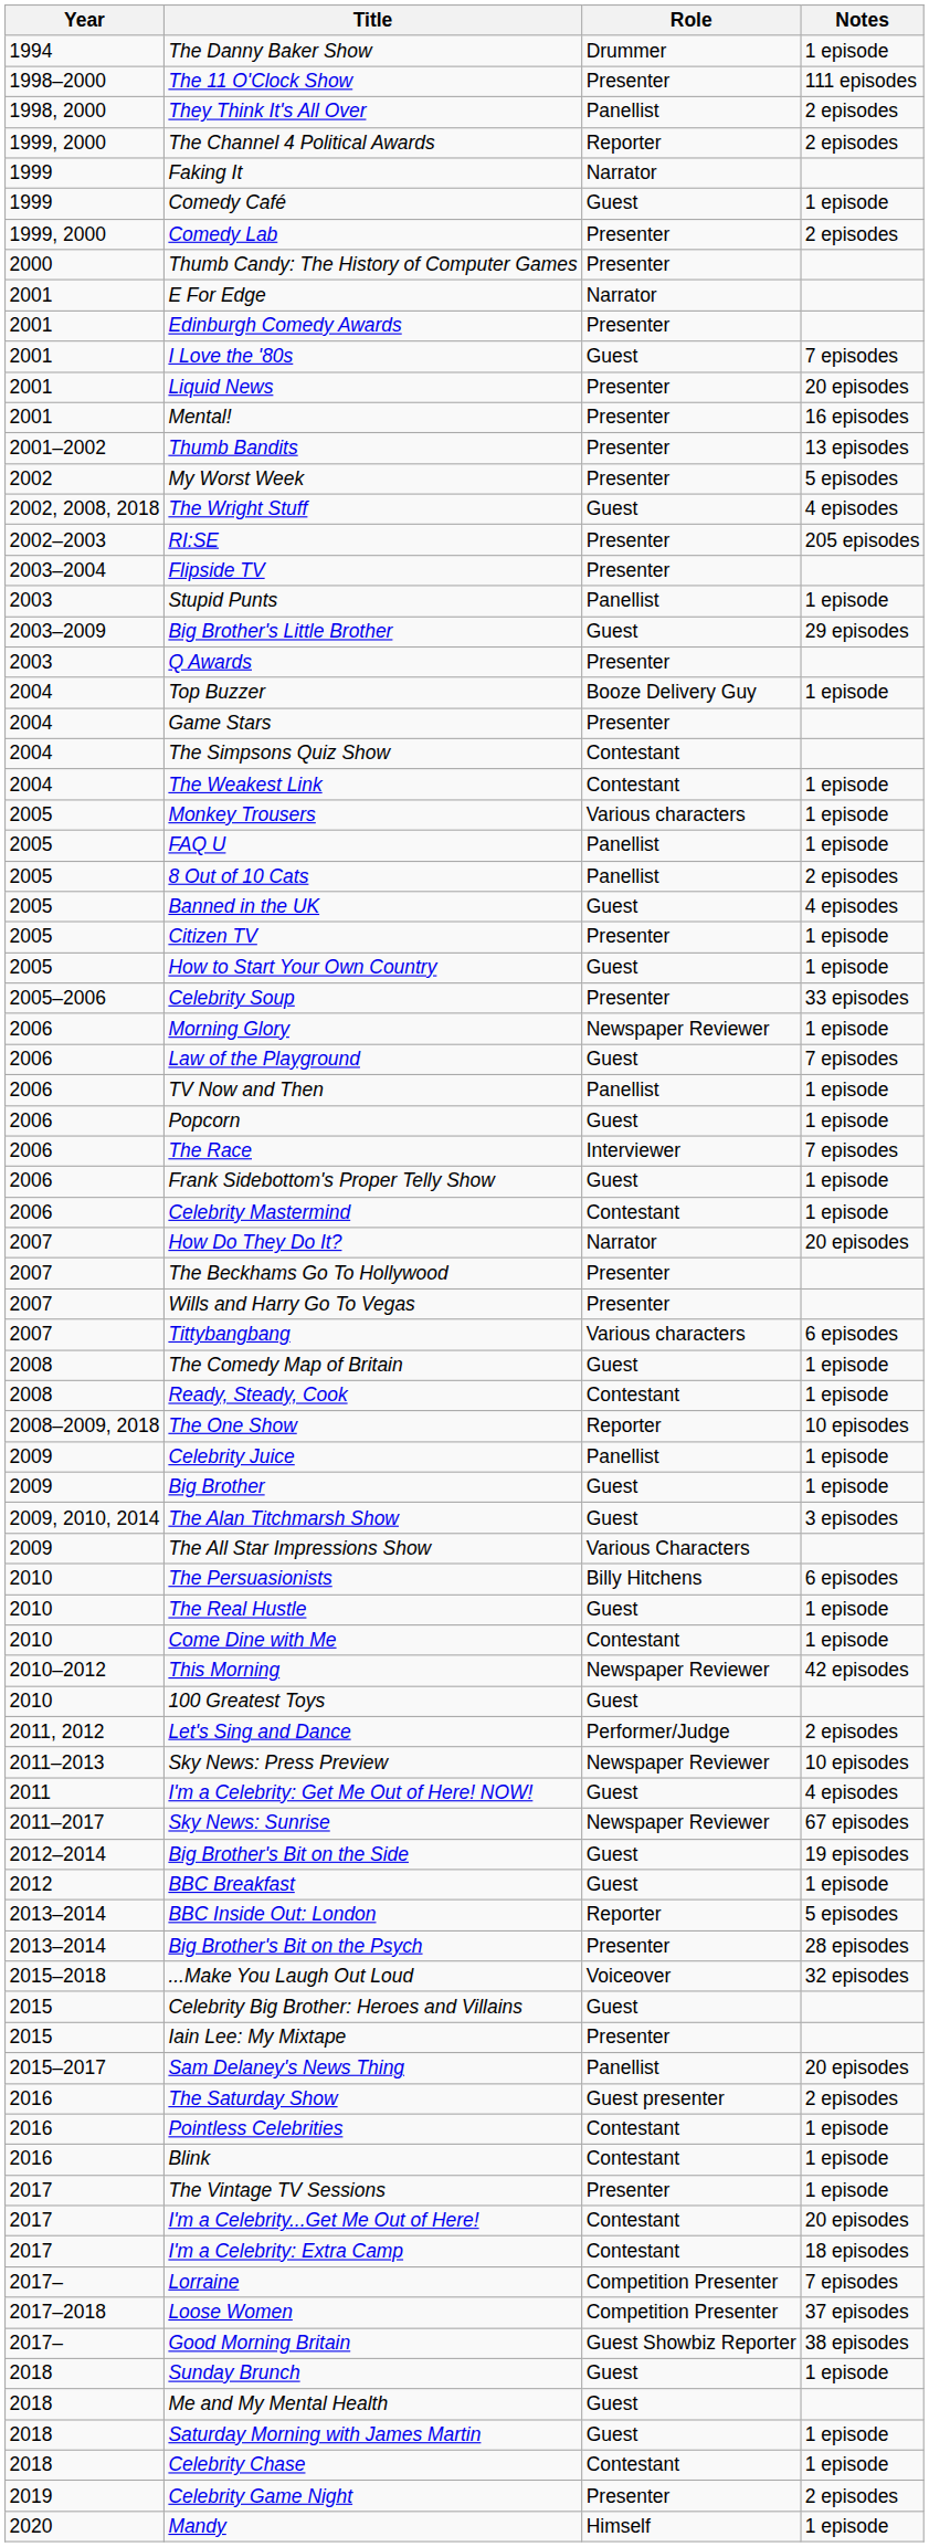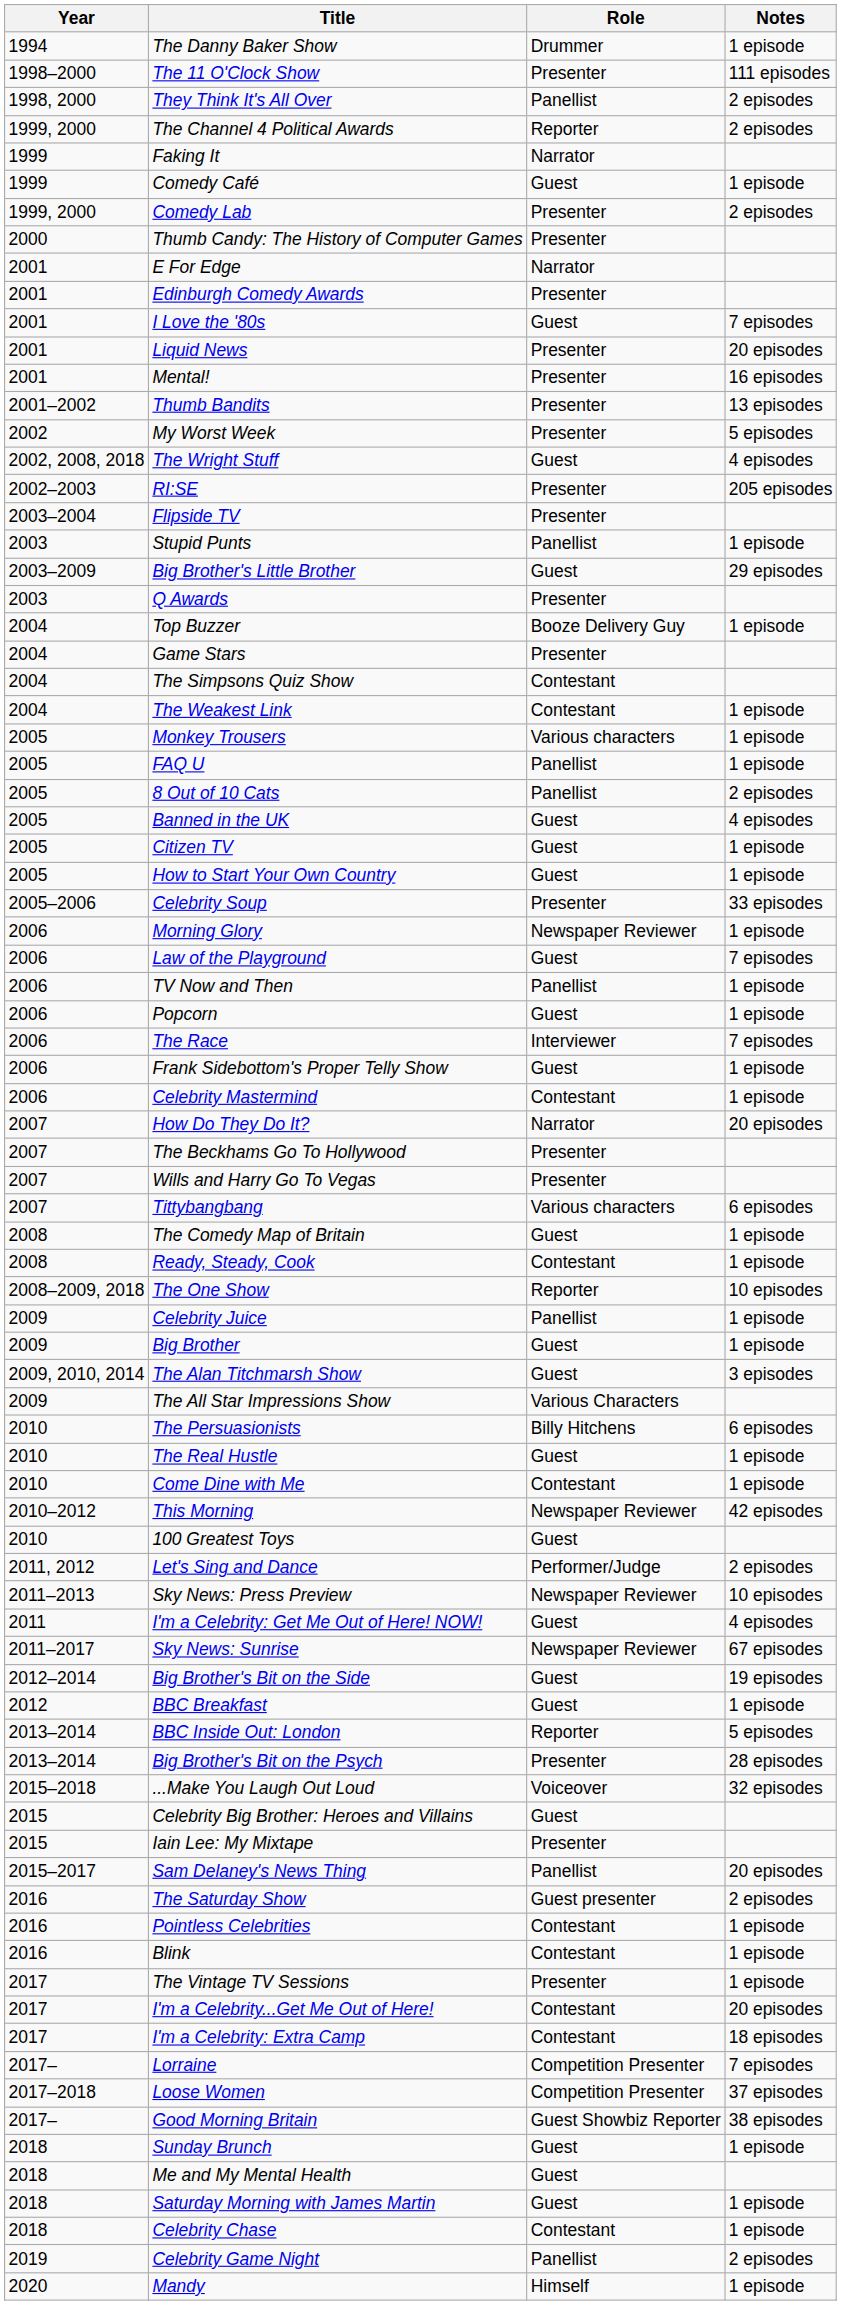 <table class="wikitable sortable">
 <tr>
 <th>Year</th>
 <th>Title</th>
 <th>Role</th>
 <th>Notes</th>
 </tr>
 <tr>
 <td>1994</td>
 <td><em>The Danny Baker Show</em></td>
 <td>Drummer</td>
 <td>1 episode</td>
 </tr>
 <tr>
 <td>1998–2000</td>
 <td><em><a href='#'>The 11 O'Clock Show</a></em></td>
 <td>Presenter</td>
 <td>111 episodes</td>
 </tr>
 <tr>
 <td>1998, 2000</td>
 <td><em><a href='#'>They Think It's All Over</a></em></td>
 <td>Panellist</td>
 <td>2 episodes</td>
 </tr>
 <tr>
 <td>1999, 2000</td>
 <td><em>The Channel 4 Political Awards</em></td>
 <td>Reporter</td>
 <td>2 episodes</td>
 </tr>
 <tr>
 <td>1999</td>
 <td><em>Faking It</em></td>
 <td>Narrator</td>
 <td></td>
 </tr>
 <tr>
 <td>1999</td>
 <td><em>Comedy Café</em></td>
 <td>Guest</td>
 <td>1 episode</td>
 </tr>
 <tr>
 <td>1999, 2000</td>
 <td><em><a href='#'>Comedy Lab</a></em></td>
 <td>Presenter</td>
 <td>2 episodes</td>
 </tr>
 <tr>
 <td>2000</td>
 <td><em>Thumb Candy: The History of Computer Games</em></td>
 <td>Presenter</td>
 <td></td>
 </tr>
 <tr>
 <td>2001</td>
 <td><em>E For Edge</em></td>
 <td>Narrator</td>
 <td></td>
 </tr>
 <tr>
 <td>2001</td>
 <td><em><a href='#'>Edinburgh Comedy Awards</a></em></td>
 <td>Presenter</td>
 <td></td>
 </tr>
 <tr>
 <td>2001</td>
 <td><em><a href='#'>I Love the '80s</a></em></td>
 <td>Guest</td>
 <td>7 episodes</td>
 </tr>
 <tr>
 <td>2001</td>
 <td><em><a href='#'>Liquid News</a></em></td>
 <td>Presenter</td>
 <td>20 episodes</td>
 </tr>
 <tr>
 <td>2001</td>
 <td><em>Mental!</em></td>
 <td>Presenter</td>
 <td>16 episodes</td>
 </tr>
 <tr>
 <td>2001–2002</td>
 <td><em><a href='#'>Thumb Bandits</a></em></td>
 <td>Presenter</td>
 <td>13 episodes</td>
 </tr>
 <tr>
 <td>2002</td>
 <td><em>My Worst Week</em></td>
 <td>Presenter</td>
 <td>5 episodes</td>
 </tr>
 <tr>
 <td>2002, 2008, 2018</td>
 <td><em><a href='#'>The Wright Stuff</a></em></td>
 <td>Guest</td>
 <td>4 episodes</td>
 </tr>
 <tr>
 <td>2002–2003</td>
 <td><em><a href='#'>RI:SE</a></em></td>
 <td>Presenter</td>
 <td>205 episodes</td>
 </tr>
 <tr>
 <td>2003–2004</td>
 <td><em><a href='#'>Flipside TV</a></em></td>
 <td>Presenter</td>
 <td></td>
 </tr>
 <tr>
 <td>2003</td>
 <td><em>Stupid Punts</em></td>
 <td>Panellist</td>
 <td>1 episode</td>
 </tr>
 <tr>
 <td>2003–2009</td>
 <td><em><a href='#'>Big Brother's Little Brother</a></em></td>
 <td>Guest</td>
 <td>29 episodes</td>
 </tr>
 <tr>
 <td>2003</td>
 <td><em><a href='#'>Q Awards</a></em></td>
 <td>Presenter</td>
 <td></td>
 </tr>
 <tr>
 <td>2004</td>
 <td><em>Top Buzzer</em></td>
 <td>Booze Delivery Guy</td>
 <td>1 episode</td>
 </tr>
 <tr>
 <td>2004</td>
 <td><em>Game Stars</em></td>
 <td>Presenter</td>
 <td></td>
 </tr>
 <tr>
 <td>2004</td>
 <td><em>The Simpsons Quiz Show</em></td>
 <td>Contestant</td>
 <td></td>
 </tr>
 <tr>
 <td>2004</td>
 <td><em><a href='#'>The Weakest Link</a></em></td>
 <td>Contestant</td>
 <td>1 episode</td>
 </tr>
 <tr>
 <td>2005</td>
 <td><em><a href='#'>Monkey Trousers</a></em></td>
 <td>Various characters</td>
 <td>1 episode</td>
 </tr>
 <tr>
 <td>2005</td>
 <td><em><a href='#'>FAQ U</a></em></td>
 <td>Panellist</td>
 <td>1 episode</td>
 </tr>
 <tr>
 <td>2005</td>
 <td><em><a href='#'>8 Out of 10 Cats</a></em></td>
 <td>Panellist</td>
 <td>2 episodes</td>
 </tr>
 <tr>
 <td>2005</td>
 <td><em><a href='#'>Banned in the UK</a></em></td>
 <td>Guest</td>
 <td>4 episodes</td>
 </tr>
 <tr>
 <td>2005</td>
 <td><em><a href='#'>Citizen TV</a></em></td>
-<td>Presenter</td>
+<td>Guest</td>
 <td>1 episode</td>
 </tr>
 <tr>
 <td>2005</td>
 <td><em><a href='#'>How to Start Your Own Country</a></em></td>
 <td>Guest</td>
 <td>1 episode</td>
 </tr>
 <tr>
 <td>2005–2006</td>
 <td><em><a href='#'>Celebrity Soup</a></em></td>
 <td>Presenter</td>
 <td>33 episodes</td>
 </tr>
 <tr>
 <td>2006</td>
 <td><em><a href='#'>Morning Glory</a></em></td>
 <td>Newspaper Reviewer</td>
 <td>1 episode</td>
 </tr>
 <tr>
 <td>2006</td>
 <td><em><a href='#'>Law of the Playground</a></em></td>
 <td>Guest</td>
 <td>7 episodes</td>
 </tr>
 <tr>
 <td>2006</td>
 <td><em>TV Now and Then</em></td>
 <td>Panellist</td>
 <td>1 episode</td>
 </tr>
 <tr>
 <td>2006</td>
 <td><em>Popcorn</em></td>
 <td>Guest</td>
 <td>1 episode</td>
 </tr>
 <tr>
 <td>2006</td>
 <td><em><a href='#'>The Race</a></em></td>
 <td>Interviewer</td>
 <td>7 episodes</td>
 </tr>
 <tr>
 <td>2006</td>
 <td><em>Frank Sidebottom's Proper Telly Show</em></td>
 <td>Guest</td>
 <td>1 episode</td>
 </tr>
 <tr>
 <td>2006</td>
 <td><em><a href='#'>Celebrity Mastermind</a></em></td>
 <td>Contestant</td>
 <td>1 episode</td>
 </tr>
 <tr>
 <td>2007</td>
 <td><em><a href='#'>How Do They Do It?</a></em></td>
 <td>Narrator</td>
 <td>20 episodes</td>
 </tr>
 <tr>
 <td>2007</td>
 <td><em>The Beckhams Go To Hollywood</em></td>
 <td>Presenter</td>
 <td></td>
 </tr>
 <tr>
 <td>2007</td>
 <td><em>Wills and Harry Go To Vegas</em></td>
 <td>Presenter</td>
 <td></td>
 </tr>
 <tr>
 <td>2007</td>
 <td><em><a href='#'>Tittybangbang</a></em></td>
 <td>Various characters</td>
 <td>6 episodes</td>
 </tr>
 <tr>
 <td>2008</td>
 <td><em>The Comedy Map of Britain</em></td>
 <td>Guest</td>
 <td>1 episode</td>
 </tr>
 <tr>
 <td>2008</td>
 <td><em><a href='#'>Ready, Steady, Cook</a></em></td>
 <td>Contestant</td>
 <td>1 episode</td>
 </tr>
 <tr>
 <td>2008–2009, 2018</td>
 <td><em><a href='#'>The One Show</a></em></td>
 <td>Reporter</td>
 <td>10 episodes</td>
 </tr>
 <tr>
 <td>2009</td>
 <td><em><a href='#'>Celebrity Juice</a></em></td>
 <td>Panellist</td>
 <td>1 episode</td>
 </tr>
 <tr>
 <td>2009</td>
 <td><em><a href='#'>Big Brother</a></em></td>
 <td>Guest</td>
 <td>1 episode</td>
 </tr>
 <tr>
 <td>2009, 2010, 2014</td>
 <td><em><a href='#'>The Alan Titchmarsh Show</a></em></td>
 <td>Guest</td>
 <td>3 episodes</td>
 </tr>
 <tr>
 <td>2009</td>
 <td><em>The All Star Impressions Show</em></td>
 <td>Various Characters</td>
 <td></td>
 </tr>
 <tr>
 <td>2010</td>
 <td><em><a href='#'>The Persuasionists</a></em></td>
 <td>Billy Hitchens</td>
 <td>6 episodes</td>
 </tr>
 <tr>
 <td>2010</td>
 <td><em><a href='#'>The Real Hustle</a></em></td>
 <td>Guest</td>
 <td>1 episode</td>
 </tr>
 <tr>
 <td>2010</td>
 <td><em><a href='#'>Come Dine with Me</a></em></td>
 <td>Contestant</td>
 <td>1 episode</td>
 </tr>
 <tr>
 <td>2010–2012</td>
 <td><em><a href='#'>This Morning</a></em></td>
 <td>Newspaper Reviewer</td>
 <td>42 episodes</td>
 </tr>
 <tr>
 <td>2010</td>
 <td><em>100 Greatest Toys</em></td>
 <td>Guest</td>
 <td></td>
 </tr>
 <tr>
 <td>2011, 2012</td>
 <td><em><a href='#'>Let's Sing and Dance</a></em></td>
 <td>Performer/Judge</td>
 <td>2 episodes</td>
 </tr>
 <tr>
 <td>2011–2013</td>
 <td><em>Sky News: Press Preview</em></td>
 <td>Newspaper Reviewer</td>
 <td>10 episodes</td>
 </tr>
 <tr>
 <td>2011</td>
 <td><em><a href='#'>I'm a Celebrity: Get Me Out of Here! NOW!</a></em></td>
 <td>Guest</td>
 <td>4 episodes</td>
 </tr>
 <tr>
 <td>2011–2017</td>
 <td><em><a href='#'>Sky News: Sunrise</a></em></td>
 <td>Newspaper Reviewer</td>
 <td>67 episodes</td>
 </tr>
 <tr>
 <td>2012–2014</td>
 <td><em><a href='#'>Big Brother's Bit on the Side</a></em></td>
 <td>Guest</td>
 <td>19 episodes</td>
 </tr>
 <tr>
 <td>2012</td>
 <td><em><a href='#'>BBC Breakfast</a></em></td>
 <td>Guest</td>
 <td>1 episode</td>
 </tr>
 <tr>
 <td>2013–2014</td>
 <td><em><a href='#'>BBC Inside Out: London</a></em></td>
 <td>Reporter</td>
 <td>5 episodes</td>
 </tr>
 <tr>
 <td>2013–2014</td>
 <td><em><a href='#'>Big Brother's Bit on the Psych</a></em></td>
 <td>Presenter</td>
 <td>28 episodes</td>
 </tr>
 <tr>
 <td>2015–2018</td>
 <td><em>...Make You Laugh Out Loud</em></td>
 <td>Voiceover</td>
 <td>32 episodes</td>
 </tr>
 <tr>
 <td>2015</td>
 <td><em>Celebrity Big Brother: Heroes and Villains</em></td>
 <td>Guest</td>
 <td></td>
 </tr>
 <tr>
 <td>2015</td>
 <td><em>Iain Lee: My Mixtape</em></td>
 <td>Presenter</td>
 <td></td>
 </tr>
 <tr>
 <td>2015–2017</td>
 <td><em><a href='#'>Sam Delaney's News Thing</a></em></td>
 <td>Panellist</td>
 <td>20 episodes</td>
 </tr>
 <tr>
 <td>2016</td>
 <td><em><a href='#'>The Saturday Show</a></em></td>
 <td>Guest presenter</td>
 <td>2 episodes</td>
 </tr>
 <tr>
 <td>2016</td>
 <td><em><a href='#'>Pointless Celebrities</a></em></td>
 <td>Contestant</td>
 <td>1 episode</td>
 </tr>
 <tr>
 <td>2016</td>
 <td><em>Blink</em></td>
 <td>Contestant</td>
 <td>1 episode</td>
 </tr>
 <tr>
 <td>2017</td>
 <td><em>The Vintage TV Sessions</em></td>
 <td>Presenter</td>
 <td>1 episode</td>
 </tr>
 <tr>
 <td>2017</td>
 <td><em><a href='#'>I'm a Celebrity...Get Me Out of Here!</a></em></td>
 <td>Contestant</td>
 <td>20 episodes</td>
 </tr>
 <tr>
 <td>2017</td>
 <td><em><a href='#'>I'm a Celebrity: Extra Camp</a></em></td>
 <td>Contestant</td>
 <td>18 episodes</td>
 </tr>
 <tr>
 <td>2017–</td>
 <td><em><a href='#'>Lorraine</a></em></td>
 <td>Competition Presenter</td>
 <td>7 episodes</td>
 </tr>
 <tr>
 <td>2017–2018</td>
 <td><em><a href='#'>Loose Women</a></em></td>
 <td>Competition Presenter</td>
 <td>37 episodes</td>
 </tr>
 <tr>
 <td>2017–</td>
 <td><em><a href='#'>Good Morning Britain</a></em></td>
 <td>Guest Showbiz Reporter</td>
 <td>38 episodes</td>
 </tr>
 <tr>
 <td>2018</td>
 <td><em><a href='#'>Sunday Brunch</a></em></td>
 <td>Guest</td>
 <td>1 episode</td>
 </tr>
 <tr>
 <td>2018</td>
 <td><em>Me and My Mental Health</em></td>
 <td>Guest</td>
 <td></td>
 </tr>
 <tr>
 <td>2018</td>
 <td><em><a href='#'>Saturday Morning with James Martin</a></em></td>
 <td>Guest</td>
 <td>1 episode</td>
 </tr>
 <tr>
 <td>2018</td>
 <td><em><a href='#'>Celebrity Chase</a></em></td>
 <td>Contestant</td>
 <td>1 episode</td>
 </tr>
 <tr>
 <td>2019</td>
 <td><em><a href='#'>Celebrity Game Night</a></em></td>
-<td>Presenter</td>
+<td>Panellist</td>
 <td>2 episodes</td>
 </tr>
 <tr>
 <td>2020</td>
 <td><em><a href='#'>Mandy</a></em></td>
 <td>Himself</td>
 <td>1 episode</td>
 </tr>
 </table>
